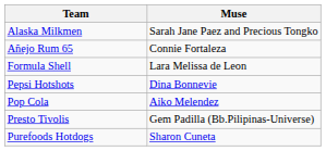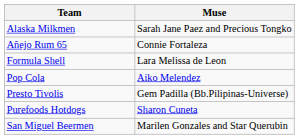 <table class="wikitable sortable sortable">
 <tr>
 <th style="width:45%;">Team</th>
 <th style="width:55%;">Muse</th>
 </tr>
 <tr>
 <td><a href='#'>Alaska Milkmen</a></td>
 <td>Sarah Jane Paez and Precious Tongko</td>
 </tr>
 <tr>
 <td><a href='#'>Añejo Rum 65</a></td>
 <td>Connie Fortaleza</td>
 </tr>
 <tr>
 <td><a href='#'>Formula Shell</a></td>
 <td>Lara Melissa de Leon</td>
 </tr>
 <tr>
-<td><a href='#'>Pepsi Hotshots</a></td>
-<td><a href='#'>Dina Bonnevie</a></td>
-</tr>
-<tr>
 <td><a href='#'>Pop Cola</a></td>
 <td><a href='#'>Aiko Melendez</a></td>
 </tr>
 <tr>
 <td><a href='#'>Presto Tivolis</a></td>
 <td>Gem Padilla (Bb.Pilipinas-Universe)</td>
 </tr>
 <tr>
 <td><a href='#'>Purefoods Hotdogs</a></td>
 <td><a href='#'>Sharon Cuneta</a></td>
 </tr>
+<tr>
+<td><a href='#'>San Miguel Beermen</a></td>
+<td>Marilen Gonzales and Star Querubin</td>
+</tr>
 </table>
